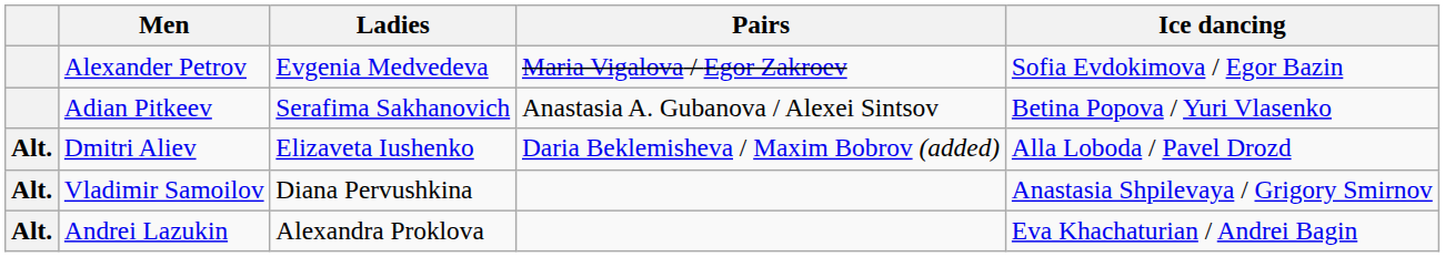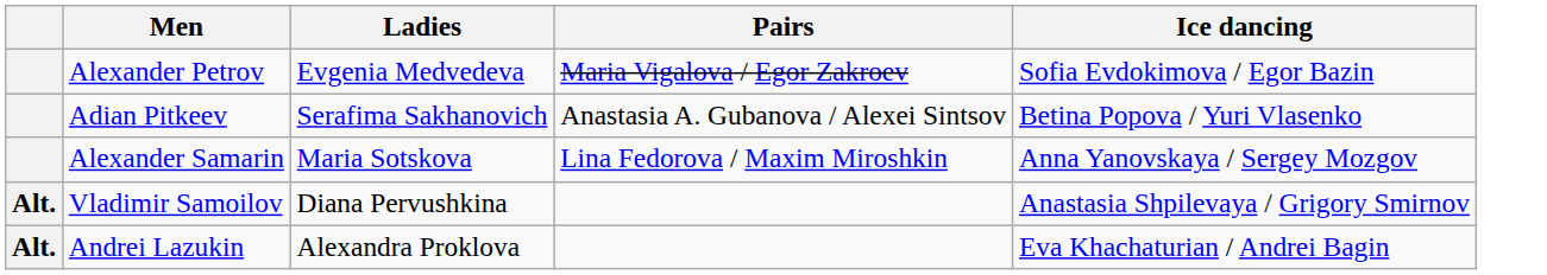 <table class="wikitable">
 <tr>
 <th></th>
 <th>Men</th>
 <th>Ladies</th>
 <th>Pairs</th>
 <th>Ice dancing</th>
 </tr>
 <tr>
 <th></th>
 <td><a href='#'>Alexander Petrov</a></td>
 <td><a href='#'>Evgenia Medvedeva</a></td>
 <td><s> <a href='#'>Maria Vigalova</a> / <a href='#'>Egor Zakroev</a></s></td>
 <td><a href='#'>Sofia Evdokimova</a> / <a href='#'>Egor Bazin</a></td>
 </tr>
 <tr>
 <th></th>
 <td><a href='#'>Adian Pitkeev</a></td>
 <td><a href='#'>Serafima Sakhanovich</a></td>
 <td>Anastasia A. Gubanova / Alexei Sintsov</td>
 <td><a href='#'>Betina Popova</a> / <a href='#'>Yuri Vlasenko</a></td>
 </tr>
 <tr>
-<th>Alt.</th>
-<td><a href='#'>Dmitri Aliev</a></td>
-<td><a href='#'>Elizaveta Iushenko</a></td>
-<td><a href='#'>Daria Beklemisheva</a> / <a href='#'>Maxim Bobrov</a> <em>(added)</em></td>
-<td><a href='#'>Alla Loboda</a> / <a href='#'>Pavel Drozd</a></td>
+<th></th>
+<td><a href='#'>Alexander Samarin</a></td>
+<td><a href='#'>Maria Sotskova</a></td>
+<td><a href='#'>Lina Fedorova</a> / <a href='#'>Maxim Miroshkin</a></td>
+<td><a href='#'>Anna Yanovskaya</a> / <a href='#'>Sergey Mozgov</a></td>
 </tr>
 <tr>
 <th>Alt.</th>
 <td><a href='#'>Vladimir Samoilov</a></td>
 <td>Diana Pervushkina</td>
 <td></td>
 <td><a href='#'>Anastasia Shpilevaya</a> / <a href='#'>Grigory Smirnov</a></td>
 </tr>
 <tr>
 <th>Alt.</th>
 <td><a href='#'>Andrei Lazukin</a></td>
 <td>Alexandra Proklova</td>
 <td></td>
 <td><a href='#'>Eva Khachaturian</a> / <a href='#'>Andrei Bagin</a></td>
 </tr>
 </table>
